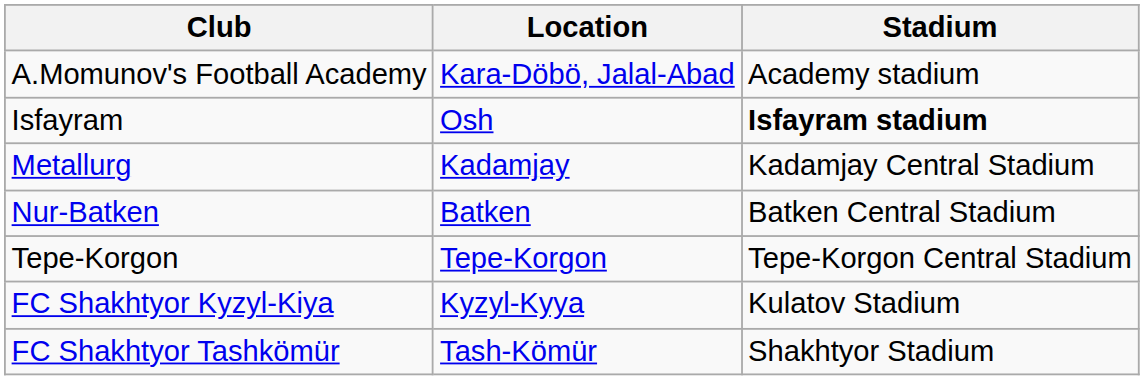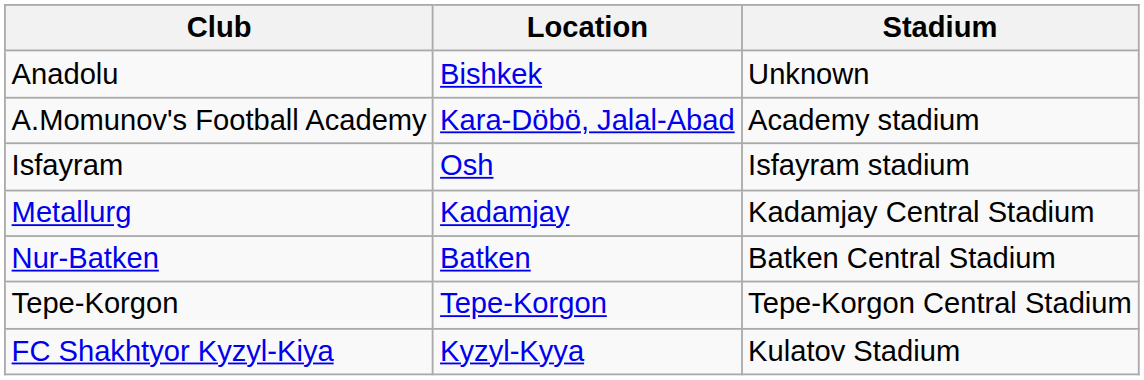 <table class="wikitable">
 <tr>
 <th>Club</th>
 <th>Location</th>
 <th>Stadium</th>
+</tr>
+<tr>
+<td>Anadolu</td>
+<td><a href='#'>Bishkek</a></td>
+<td>Unknown</td>
 </tr>
 <tr>
 <td>A.Momunov's Football Academy</td>
 <td><a href='#'>Kara-Döbö, Jalal-Abad</a></td>
 <td>Academy stadium</td>
 </tr>
 <tr>
 <td>Isfayram</td>
 <td><a href='#'>Osh</a></td>
-<td><strong>Isfayram stadium</strong></td>
+<td>Isfayram stadium</td>
 </tr>
 <tr>
 <td><a href='#'>Metallurg</a></td>
 <td><a href='#'>Kadamjay</a></td>
 <td>Kadamjay Central Stadium</td>
 </tr>
 <tr>
 <td><a href='#'>Nur-Batken</a></td>
 <td><a href='#'>Batken</a></td>
 <td>Batken Central Stadium</td>
 </tr>
 <tr>
 <td>Tepe-Korgon</td>
 <td><a href='#'>Tepe-Korgon</a></td>
 <td>Tepe-Korgon Central Stadium</td>
 </tr>
 <tr>
 <td><a href='#'>FC Shakhtyor Kyzyl-Kiya</a></td>
 <td><a href='#'>Kyzyl-Kyya</a></td>
 <td>Kulatov Stadium</td>
 </tr>
-<tr>
-<td><a href='#'>FC Shakhtyor Tashkömür</a></td>
-<td><a href='#'>Tash-Kömür</a></td>
-<td>Shakhtyor Stadium</td>
-</tr>
 </table>
